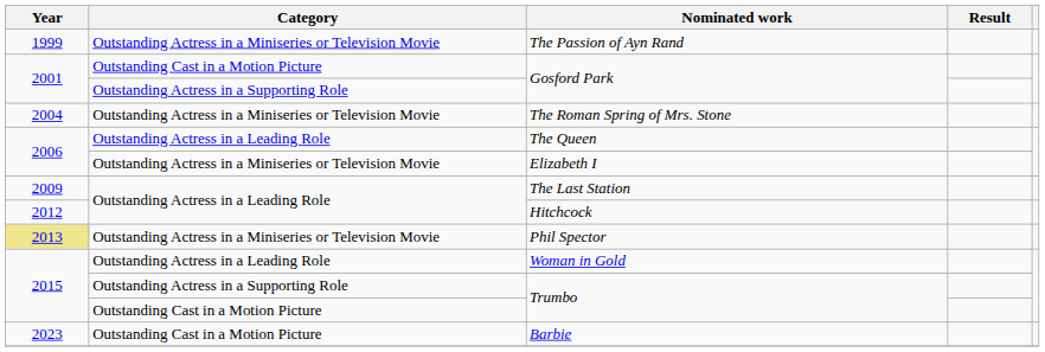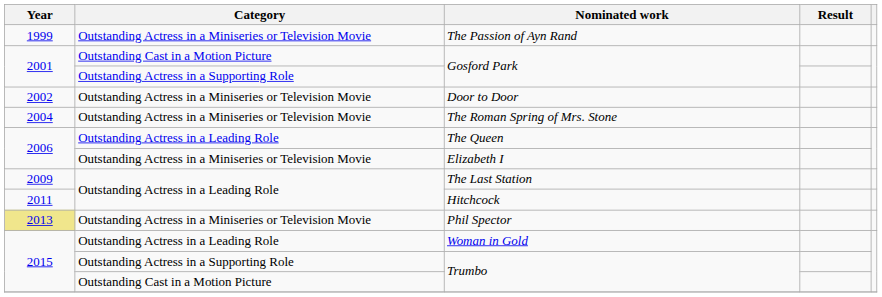 <table class=wikitable>
 <tr>
 <th scope="col" style="width:5em;">Year</th>
 <th scope="col" style="width:28em;">Category</th>
 <th scope="col" style="width:27em;">Nominated work</th>
 <th scope="col" style="width:5em;">Result</th>
 <th></th>
 </tr>
 <tr>
 <td style="text-align:center;"><a href='#'>1999</a></td>
 <td><a href='#'>Outstanding Actress in a Miniseries or Television Movie</a></td>
 <td><em>The Passion of Ayn Rand</em></td>
 <td></td>
 <td style="text-align:center;"></td>
 </tr>
 <tr>
 <td style="text-align:center;", rowspan=2><a href='#'>2001</a></td>
 <td><a href='#'>Outstanding Cast in a Motion Picture</a></td>
 <td rowspan=2><em>Gosford Park</em></td>
 <td></td>
 <td style="text-align:center;", rowspan=2></td>
 </tr>
 <tr>
 <td><a href='#'>Outstanding Actress in a Supporting Role</a></td>
 <td></td>
+</tr>
+<tr>
+<td style="text-align:center;"><a href='#'>2002</a></td>
+<td>Outstanding Actress in a Miniseries or Television Movie</td>
+<td><em>Door to Door</em></td>
+<td></td>
+<td style="text-align:center;"></td>
 </tr>
 <tr>
 <td style="text-align:center;"><a href='#'>2004</a></td>
 <td>Outstanding Actress in a Miniseries or Television Movie</td>
 <td><em>The Roman Spring of Mrs. Stone</em></td>
 <td></td>
 <td style="text-align:center;"></td>
 </tr>
 <tr>
 <td style="text-align:center;", rowspan=2><a href='#'>2006</a></td>
 <td rowspan="1"><a href='#'>Outstanding Actress in a Leading Role</a></td>
 <td><em>The Queen</em></td>
 <td></td>
 <td style="text-align:center;", rowspan=2></td>
 </tr>
 <tr>
 <td>Outstanding Actress in a Miniseries or Television Movie</td>
 <td><em>Elizabeth I</em></td>
 <td></td>
 </tr>
 <tr>
 <td style="text-align:center;"><a href='#'>2009</a></td>
 <td rowspan=2>Outstanding Actress in a Leading Role</td>
 <td><em>The Last Station</em></td>
 <td></td>
 <td style="text-align:center;"></td>
 </tr>
 <tr>
-<td style="text-align:center;"><a href='#'>2012</a></td>
+<td style="text-align:center;"><a href='#'>2011</a></td>
 <td><em>Hitchcock</em></td>
 <td></td>
 <td style="text-align:center;"></td>
 </tr>
 <tr>
 <td style="background: khaki; text-align:center;"><a href='#'>2013</a></td>
 <td>Outstanding Actress in a Miniseries or Television Movie</td>
 <td><em>Phil Spector</em></td>
 <td></td>
 <td style="text-align:center;"></td>
 </tr>
 <tr>
 <td style="text-align:center;" rowspan="3"><a href='#'>2015</a></td>
 <td>Outstanding Actress in a Leading Role</td>
 <td><em><a href='#'>Woman in Gold</a></em></td>
 <td></td>
 <td style="text-align:center;", rowspan=3></td>
 </tr>
 <tr>
 <td>Outstanding Actress in a Supporting Role</td>
 <td rowspan="2"><em>Trumbo</em></td>
 <td></td>
 </tr>
 <tr>
 <td>Outstanding Cast in a Motion Picture</td>
 <td></td>
 </tr>
 <tr>
-<td style="text-align:center;"><a href='#'>2023</a></td>
-<td>Outstanding Cast in a Motion Picture</td>
-<td><em><a href='#'>Barbie</a></em></td>
-<td></td>
-<td style="text-align:center;"></td>
-</tr>
-<tr>
 </tr>
 </table>
